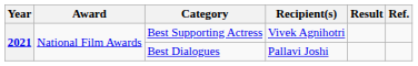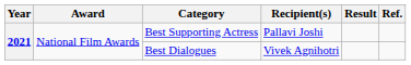 <table class="wikitable plainrowheaders sortable">
 <tr>
 <th scope="col">Year</th>
 <th scope="col">Award</th>
 <th scope="col">Category</th>
 <th scope="col">Recipient(s)</th>
 <th scope="col">Result</th>
 <th scope="col">Ref.</th>
 </tr>
 <tr>
 <th rowspan="2"><a href='#'>2021</a></th>
 <td rowspan="2"><a href='#'>National Film Awards</a></td>
 <td><a href='#'>Best Supporting Actress</a></td>
-<td><a href='#'>Vivek Agnihotri</a></td>
+<td><a href='#'>Pallavi Joshi</a></td>
 <td></td>
 <td></td>
 </tr>
 <tr>
 <td><a href='#'>Best Dialogues</a></td>
-<td><a href='#'>Pallavi Joshi</a></td>
+<td><a href='#'>Vivek Agnihotri</a></td>
 <td></td>
 <td></td>
 </tr>
 </table>
